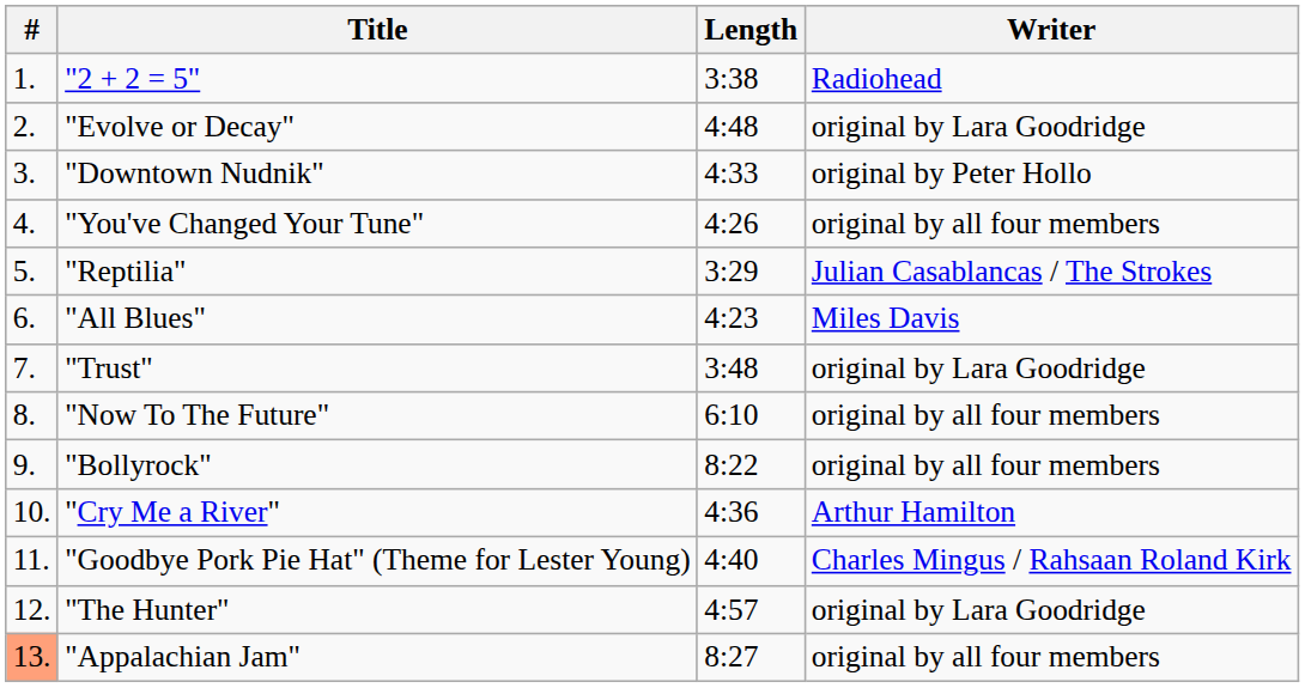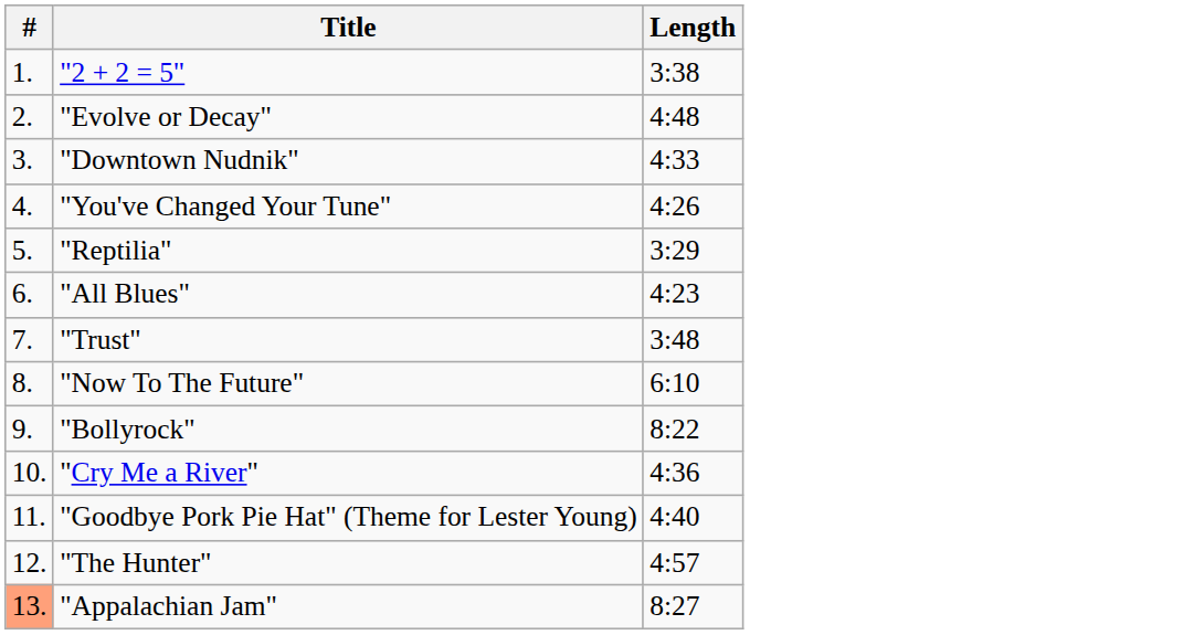 <table class="wikitable">
 <tr>
 <th>#</th>
 <th>Title</th>
 <th>Length</th>
-<th>Writer</th>
 </tr>
 <tr>
 <td>1.</td>
 <td><a href='#'>"2 + 2 = 5"</a></td>
 <td>3:38</td>
-<td><a href='#'>Radiohead</a></td>
 </tr>
 <tr>
 <td>2.</td>
 <td>"Evolve or Decay"</td>
 <td>4:48</td>
-<td>original by Lara Goodridge</td>
 </tr>
 <tr>
 <td>3.</td>
 <td>"Downtown Nudnik"</td>
 <td>4:33</td>
-<td>original by Peter Hollo</td>
 </tr>
 <tr>
 <td>4.</td>
 <td>"You've Changed Your Tune"</td>
 <td>4:26</td>
-<td>original by all four members</td>
 </tr>
 <tr>
 <td>5.</td>
 <td>"Reptilia"</td>
 <td>3:29</td>
-<td><a href='#'>Julian Casablancas</a> / <a href='#'>The Strokes</a></td>
 </tr>
 <tr>
 <td>6.</td>
 <td>"All Blues"</td>
 <td>4:23</td>
-<td><a href='#'>Miles Davis</a></td>
 </tr>
 <tr>
 <td>7.</td>
 <td>"Trust"</td>
 <td>3:48</td>
-<td>original by Lara Goodridge</td>
 </tr>
 <tr>
 <td>8.</td>
 <td>"Now To The Future"</td>
 <td>6:10</td>
-<td>original by all four members</td>
 </tr>
 <tr>
 <td>9.</td>
 <td>"Bollyrock"</td>
 <td>8:22</td>
-<td>original by all four members</td>
 </tr>
 <tr>
 <td>10.</td>
 <td>"<a href='#'>Cry Me a River</a>"</td>
 <td>4:36</td>
-<td><a href='#'>Arthur Hamilton</a></td>
 </tr>
 <tr>
 <td>11.</td>
 <td>"Goodbye Pork Pie Hat" (Theme for Lester Young)</td>
 <td>4:40</td>
-<td><a href='#'>Charles Mingus</a> / <a href='#'>Rahsaan Roland Kirk</a></td>
 </tr>
 <tr>
 <td>12.</td>
 <td>"The Hunter"</td>
 <td>4:57</td>
-<td>original by Lara Goodridge</td>
 </tr>
 <tr>
 <td style="background: lightsalmon;">13.</td>
 <td>"Appalachian Jam"</td>
 <td>8:27</td>
-<td>original by all four members</td>
 </tr>
 </table>
